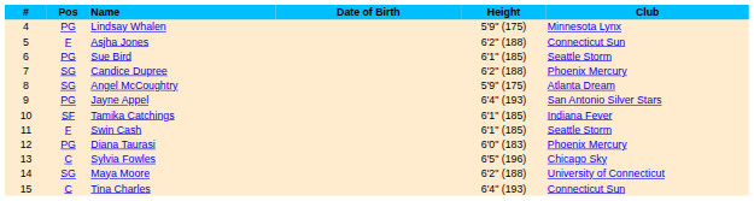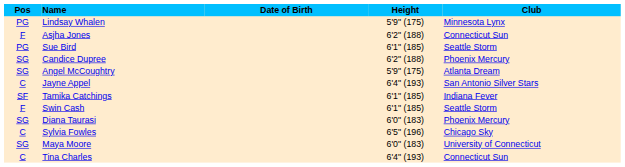 <table border=0 cellpadding=2 cellspacing=0  |- bgcolor=#FFECCE style="text-align:center; font-size:90%;" width=80%>
 <tr bgcolor=#00BFFF>
-<th width=5%>#</th>
 <th width=5%>Pos</th>
 <th width=22% align=left>Name</th>
 <th width=22%>Date of Birth</th>
 <th width=10%>Height</th>
 <th width=24%>Club</th>
 </tr>
 <tr>
-<td>4</td>
 <td><a href='#'>PG</a></td>
 <td align=left><a href='#'>Lindsay Whalen</a></td>
 <td align=left></td>
 <td>5'9" (175)</td>
 <td align=left> <a href='#'>Minnesota Lynx</a></td>
 </tr>
 <tr>
-<td>5</td>
 <td><a href='#'>F</a></td>
 <td align=left><a href='#'>Asjha Jones</a></td>
 <td align=left></td>
 <td>6'2" (188)</td>
 <td align=left> <a href='#'>Connecticut Sun</a></td>
 </tr>
 <tr>
-<td>6</td>
 <td><a href='#'>PG</a></td>
 <td align=left><a href='#'>Sue Bird</a></td>
 <td align=left></td>
 <td>6'1" (185)</td>
 <td align=left> <a href='#'>Seattle Storm</a></td>
 </tr>
 <tr>
-<td>7</td>
 <td><a href='#'>SG</a></td>
 <td align=left><a href='#'>Candice Dupree</a></td>
 <td align=left></td>
 <td>6'2" (188)</td>
 <td align=left> <a href='#'>Phoenix Mercury</a></td>
 </tr>
 <tr>
-<td>8</td>
 <td><a href='#'>SG</a></td>
 <td align=left><a href='#'>Angel McCoughtry</a></td>
 <td align=left></td>
 <td>5'9" (175)</td>
 <td align=left> <a href='#'>Atlanta Dream</a></td>
 </tr>
 <tr>
-<td>9</td>
-<td><a href='#'>PG</a></td>
+<td><a href='#'>C</a></td>
 <td align=left><a href='#'>Jayne Appel</a></td>
 <td align=left></td>
 <td>6'4" (193)</td>
 <td align=left> <a href='#'>San Antonio Silver Stars</a></td>
 </tr>
 <tr>
-<td>10</td>
 <td><a href='#'>SF</a></td>
 <td align=left><a href='#'>Tamika Catchings</a></td>
 <td align=left></td>
 <td>6'1" (185)</td>
 <td align=left> <a href='#'>Indiana Fever</a></td>
 </tr>
 <tr>
-<td>11</td>
 <td><a href='#'>F</a></td>
 <td align=left><a href='#'>Swin Cash</a></td>
 <td align=left></td>
 <td>6'1" (185)</td>
 <td align=left> <a href='#'>Seattle Storm</a></td>
 </tr>
 <tr>
-<td>12</td>
-<td><a href='#'>PG</a></td>
+<td><a href='#'>SG</a></td>
 <td align=left><a href='#'>Diana Taurasi</a></td>
 <td align=left></td>
 <td>6'0" (183)</td>
 <td align=left> <a href='#'>Phoenix Mercury</a></td>
 </tr>
 <tr>
-<td>13</td>
 <td><a href='#'>C</a></td>
 <td align=left><a href='#'>Sylvia Fowles</a></td>
 <td align=left></td>
 <td>6'5" (196)</td>
 <td align=left> <a href='#'>Chicago Sky</a></td>
 </tr>
 <tr>
-<td>14</td>
 <td><a href='#'>SG</a></td>
 <td align=left><a href='#'>Maya Moore</a></td>
 <td align=left></td>
-<td>6'2" (188)</td>
+<td>6'0" (183)</td>
 <td align=left> <a href='#'>University of Connecticut</a></td>
 </tr>
 <tr>
-<td>15</td>
 <td><a href='#'>C</a></td>
 <td align=left><a href='#'>Tina Charles</a></td>
 <td align=left></td>
 <td>6'4" (193)</td>
 <td align=left> <a href='#'>Connecticut Sun</a></td>
 </tr>
 </table>
